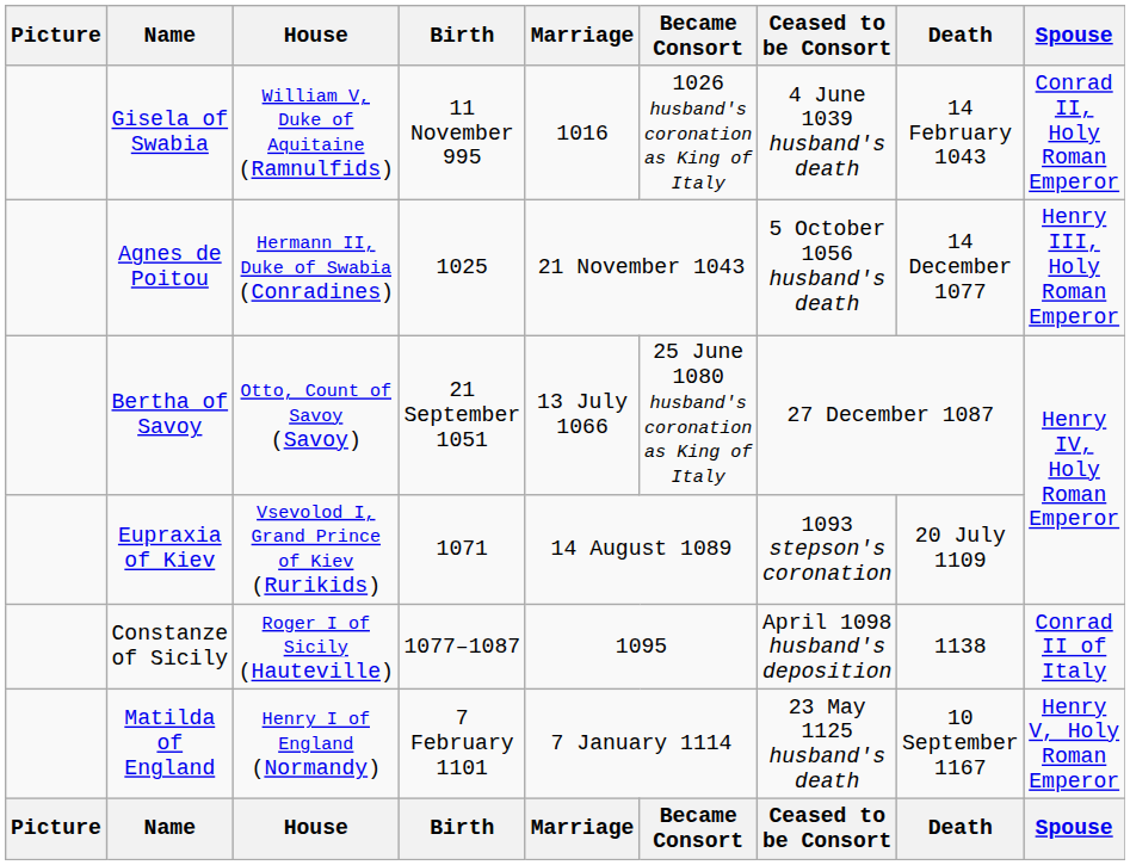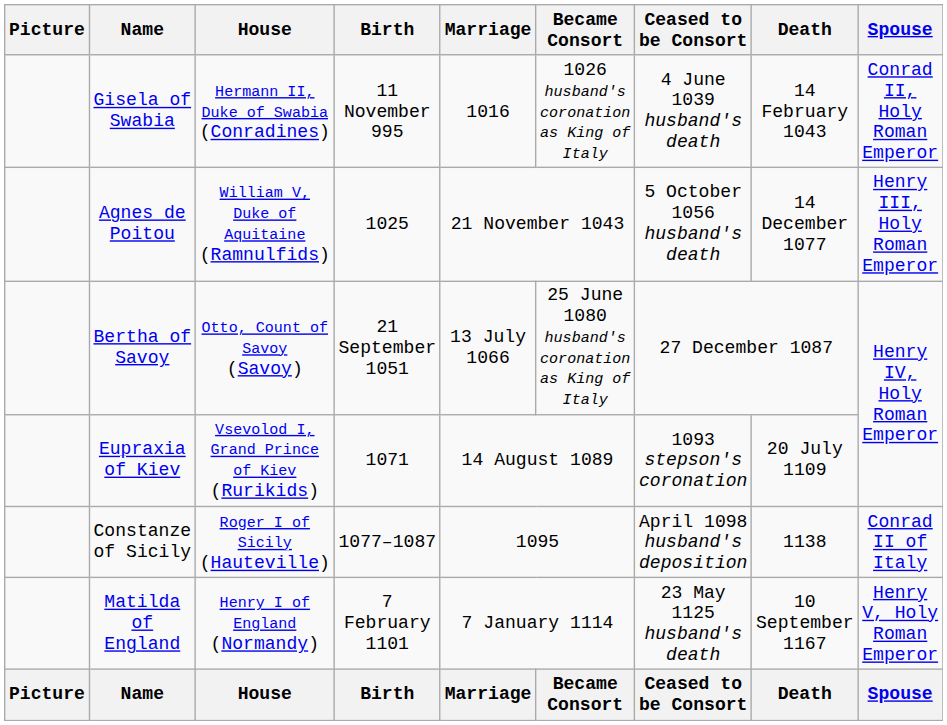 <table width=95% class="wikitable">
 <tr>
 <th>Picture</th>
 <th>Name</th>
 <th>House</th>
 <th>Birth</th>
 <th>Marriage</th>
 <th>Became Consort</th>
 <th>Ceased to be Consort</th>
 <th>Death</th>
 <th><a href='#'>Spouse</a></th>
 </tr>
 <tr>
 <td align=center></td>
 <td align=center><a href='#'>Gisela of Swabia</a></td>
-<td align="center"><small><a href='#'>William V, Duke of Aquitaine</a></small><br>(<a href='#'>Ramnulfids</a>)</td>
+<td align="center"><small><a href='#'>Hermann II, Duke of Swabia</a></small><br>(<a href='#'>Conradines</a>)</td>
 <td align="center">11 November 995</td>
 <td align="center">1016</td>
 <td align="center">1026<br><small><em>husband's coronation as King of Italy</em></small></td>
 <td align="center">4 June 1039<br><em>husband's death</em></td>
 <td align="center">14 February 1043</td>
 <td align="center"><a href='#'>Conrad II, Holy Roman Emperor</a></td>
 </tr>
 <tr>
 <td align=center></td>
 <td align=center><a href='#'>Agnes de Poitou</a></td>
-<td align="center"><small><a href='#'>Hermann II, Duke of Swabia</a></small><br>(<a href='#'>Conradines</a>)</td>
+<td align="center"><small><a href='#'>William V, Duke of Aquitaine</a></small><br>(<a href='#'>Ramnulfids</a>)</td>
 <td align="center">1025</td>
 <td align="center" colspan="2">21 November 1043</td>
 <td align="center">5 October 1056<br><em>husband's death</em></td>
 <td align="center">14 December 1077</td>
 <td align="center"><a href='#'>Henry III, Holy Roman Emperor</a></td>
 </tr>
 <tr>
 <td align=center></td>
 <td align=center><a href='#'>Bertha of Savoy</a></td>
 <td align="center"><small><a href='#'>Otto, Count of Savoy</a></small><br>(<a href='#'>Savoy</a>)</td>
 <td align="center">21 September 1051</td>
 <td align="center">13 July 1066</td>
 <td align="center">25 June 1080<br><small><em>husband's coronation as King of Italy</em></small></td>
 <td align="center" colspan="2">27 December 1087</td>
 <td align="center" rowspan="2"><a href='#'>Henry IV, Holy Roman Emperor</a></td>
 </tr>
 <tr>
 <td align=center></td>
 <td align=center><a href='#'>Eupraxia of Kiev</a></td>
 <td align="center"><small><a href='#'>Vsevolod I, Grand Prince of Kiev</a></small><br>(<a href='#'>Rurikids</a>)</td>
 <td align="center">1071</td>
 <td align="center" colspan="2">14 August 1089</td>
 <td align="center">1093<br><em>stepson's coronation</em></td>
 <td align="center">20 July 1109</td>
 </tr>
 <tr>
 <td align=center></td>
 <td align=center>Constanze of Sicily</td>
 <td align="center"><small><a href='#'>Roger I of Sicily</a></small><br>(<a href='#'>Hauteville</a>)</td>
 <td align="center">1077–1087</td>
 <td align="center" colspan="2">1095</td>
 <td align="center">April 1098<br><em>husband's deposition</em></td>
 <td align="center">1138</td>
 <td align="center"><a href='#'>Conrad II of Italy</a></td>
 </tr>
 <tr>
 <td align=center></td>
 <td align=center><a href='#'>Matilda of England</a></td>
 <td align="center"><small><a href='#'>Henry I of England</a></small><br>(<a href='#'>Normandy</a>)</td>
 <td align="center">7 February 1101</td>
 <td align="center" colspan="2">7 January 1114</td>
 <td align="center">23 May 1125<br><em>husband's death</em></td>
 <td align="center">10 September 1167</td>
 <td align="center"><a href='#'>Henry V, Holy Roman Emperor</a></td>
 </tr>
 <tr>
 <th>Picture</th>
 <th>Name</th>
 <th>House</th>
 <th>Birth</th>
 <th>Marriage</th>
 <th>Became Consort</th>
 <th>Ceased to be Consort</th>
 <th>Death</th>
 <th><a href='#'>Spouse</a></th>
 </tr>
 </table>
